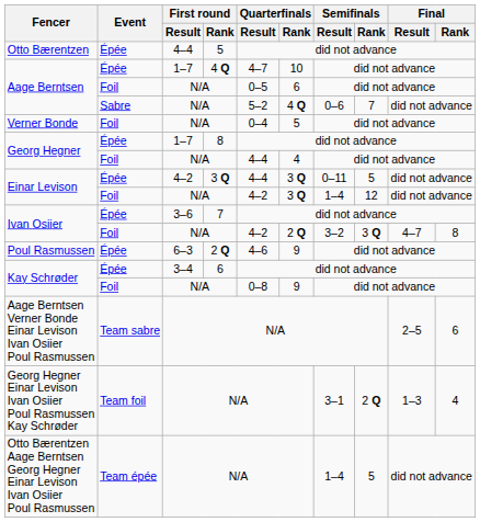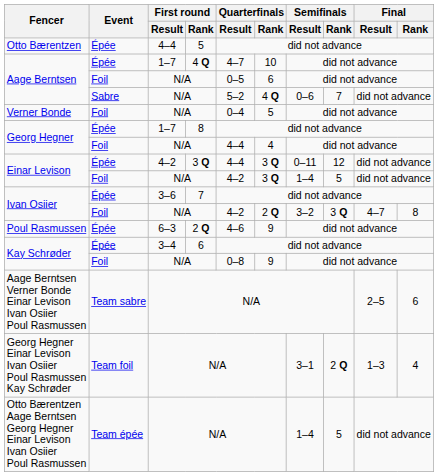 <table class=wikitable style="font-size:90%">
 <tr>
 <th rowspan=2>Fencer</th>
 <th rowspan=2>Event</th>
 <th colspan=2>First round</th>
 <th colspan=2>Quarterfinals</th>
 <th colspan=2>Semifinals</th>
 <th colspan=2>Final</th>
 </tr>
 <tr>
 <th>Result</th>
 <th>Rank</th>
 <th>Result</th>
 <th>Rank</th>
 <th>Result</th>
 <th>Rank</th>
 <th>Result</th>
 <th>Rank</th>
 </tr>
 <tr>
 <td><a href='#'>Otto Bærentzen</a></td>
 <td><a href='#'>Épée</a></td>
 <td align=center>4–4</td>
 <td align=center>5</td>
 <td align=center colspan=6>did not advance</td>
 </tr>
 <tr>
 <td rowspan=3><a href='#'>Aage Berntsen</a></td>
 <td><a href='#'>Épée</a></td>
 <td align=center>1–7</td>
 <td align=center>4 <strong>Q</strong></td>
 <td align=center>4–7</td>
 <td align=center>10</td>
 <td align=center colspan=4>did not advance</td>
 </tr>
 <tr>
 <td><a href='#'>Foil</a></td>
 <td align=center colspan=2>N/A</td>
 <td align=center>0–5</td>
 <td align=center>6</td>
 <td align=center colspan=4>did not advance</td>
 </tr>
 <tr>
 <td><a href='#'>Sabre</a></td>
 <td align=center colspan=2>N/A</td>
 <td align=center>5–2</td>
 <td align=center>4 <strong>Q</strong></td>
 <td align=center>0–6</td>
 <td align=center>7</td>
 <td align=center colspan=2>did not advance</td>
 </tr>
 <tr>
 <td><a href='#'>Verner Bonde</a></td>
 <td><a href='#'>Foil</a></td>
 <td align=center colspan=2>N/A</td>
 <td align=center>0–4</td>
 <td align=center>5</td>
 <td align=center colspan=4>did not advance</td>
 </tr>
 <tr>
 <td rowspan=2><a href='#'>Georg Hegner</a></td>
 <td><a href='#'>Épée</a></td>
 <td align=center>1–7</td>
 <td align=center>8</td>
 <td align=center colspan=6>did not advance</td>
 </tr>
 <tr>
 <td><a href='#'>Foil</a></td>
 <td align=center colspan=2>N/A</td>
 <td align=center>4–4</td>
 <td align=center>4</td>
 <td align=center colspan=4>did not advance</td>
 </tr>
 <tr>
 <td rowspan=2><a href='#'>Einar Levison</a></td>
 <td><a href='#'>Épée</a></td>
 <td align=center>4–2</td>
 <td align=center>3 <strong>Q</strong></td>
 <td align=center>4–4</td>
 <td align=center>3 <strong>Q</strong></td>
 <td align=center>0–11</td>
-<td align=center>5</td>
+<td align=center>12</td>
 <td align=center colspan=2>did not advance</td>
 </tr>
 <tr>
 <td><a href='#'>Foil</a></td>
 <td align=center colspan=2>N/A</td>
 <td align=center>4–2</td>
 <td align=center>3 <strong>Q</strong></td>
 <td align=center>1–4</td>
-<td align=center>12</td>
+<td align=center>5</td>
 <td align=center colspan=2>did not advance</td>
 </tr>
 <tr>
 <td rowspan=2><a href='#'>Ivan Osiier</a></td>
 <td><a href='#'>Épée</a></td>
 <td align=center>3–6</td>
 <td align=center>7</td>
 <td align=center colspan=6>did not advance</td>
 </tr>
 <tr>
 <td><a href='#'>Foil</a></td>
 <td align=center colspan=2>N/A</td>
 <td align=center>4–2</td>
 <td align=center>2 <strong>Q</strong></td>
 <td align=center>3–2</td>
 <td align=center>3 <strong>Q</strong></td>
 <td align=center>4–7</td>
 <td align=center>8</td>
 </tr>
 <tr>
 <td><a href='#'>Poul Rasmussen</a></td>
 <td><a href='#'>Épée</a></td>
 <td align=center>6–3</td>
 <td align=center>2 <strong>Q</strong></td>
 <td align=center>4–6</td>
 <td align=center>9</td>
 <td align=center colspan=4>did not advance</td>
 </tr>
 <tr>
 <td rowspan=2><a href='#'>Kay Schrøder</a></td>
 <td><a href='#'>Épée</a></td>
 <td align=center>3–4</td>
 <td align=center>6</td>
 <td align=center colspan=6>did not advance</td>
 </tr>
 <tr>
 <td><a href='#'>Foil</a></td>
 <td align=center colspan=2>N/A</td>
 <td align=center>0–8</td>
 <td align=center>9</td>
 <td align=center colspan=4>did not advance</td>
 </tr>
 <tr>
 <td>Aage Berntsen <br> Verner Bonde <br> Einar Levison <br> Ivan Osiier <br> Poul Rasmussen</td>
 <td><a href='#'>Team sabre</a></td>
 <td align=center colspan=6>N/A</td>
 <td align=center>2–5</td>
 <td align=center>6</td>
 </tr>
 <tr>
 <td>Georg Hegner <br> Einar Levison <br> Ivan Osiier <br> Poul Rasmussen <br> Kay Schrøder</td>
 <td><a href='#'>Team foil</a></td>
 <td align=center colspan=4>N/A</td>
 <td align=center>3–1</td>
 <td align=center>2 <strong>Q</strong></td>
 <td align=center>1–3</td>
 <td align=center>4</td>
 </tr>
 <tr>
 <td>Otto Bærentzen <br> Aage Berntsen <br> Georg Hegner <br> Einar Levison <br> Ivan Osiier <br> Poul Rasmussen</td>
 <td><a href='#'>Team épée</a></td>
 <td align=center colspan=4>N/A</td>
 <td align=center>1–4</td>
 <td align=center>5</td>
 <td align=center colspan=2>did not advance</td>
 </tr>
 </table>
